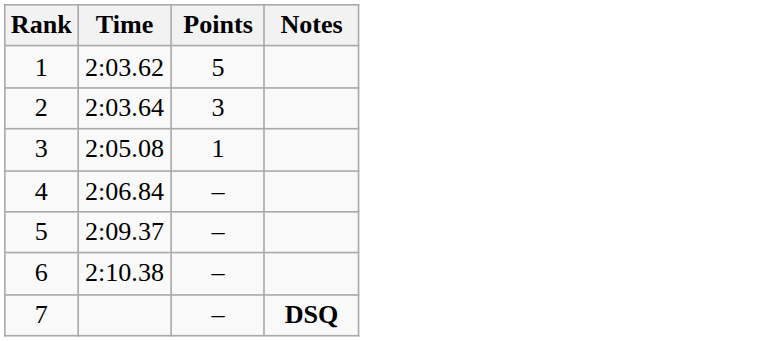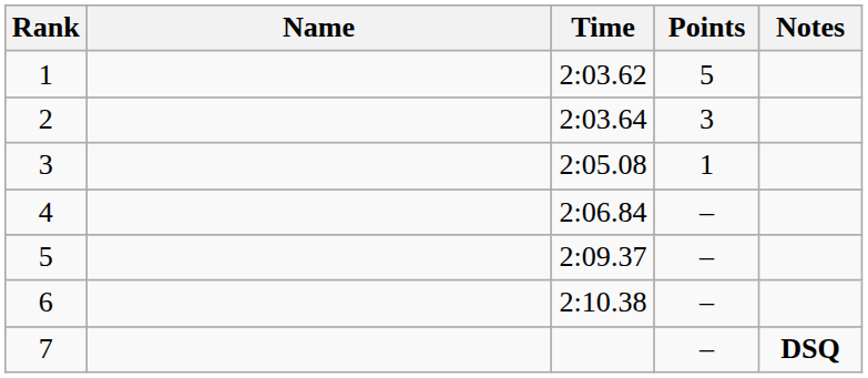 <table class="wikitable" style="text-align:center">
 <tr>
 <th>Rank</th>
+<th style="width:250px;">Name</th>
 <th style="width:50px;">Time</th>
 <th style="width:50px;">Points</th>
 <th style="width:50px;">Notes</th>
 </tr>
 <tr>
 <td>1</td>
+<td style="text-align:left;"></td>
 <td>2:03.62</td>
 <td>5</td>
 <td></td>
 </tr>
 <tr>
 <td>2</td>
+<td style="text-align:left;"> </td>
 <td>2:03.64</td>
 <td>3</td>
 <td></td>
 </tr>
 <tr>
 <td>3</td>
+<td style="text-align:left;"></td>
 <td>2:05.08</td>
 <td>1</td>
 <td></td>
 </tr>
 <tr>
 <td>4</td>
+<td style="text-align:left;"> </td>
 <td>2:06.84</td>
 <td>–</td>
 <td></td>
 </tr>
 <tr>
 <td>5</td>
+<td style="text-align:left;"></td>
 <td>2:09.37</td>
 <td>–</td>
 <td></td>
 </tr>
 <tr>
 <td>6</td>
+<td style="text-align:left;"> </td>
 <td>2:10.38</td>
 <td>–</td>
 <td></td>
 </tr>
 <tr>
 <td>7</td>
+<td style="text-align:left;"></td>
 <td></td>
 <td>–</td>
 <td><span><strong>DSQ</strong></span></td>
 </tr>
 </table>
